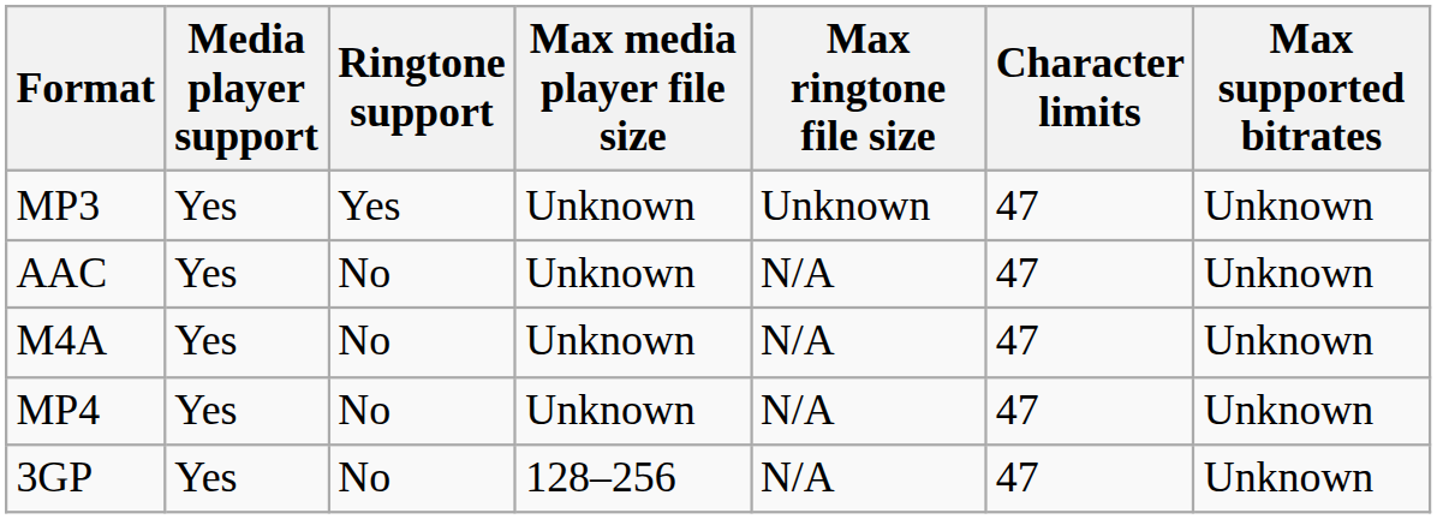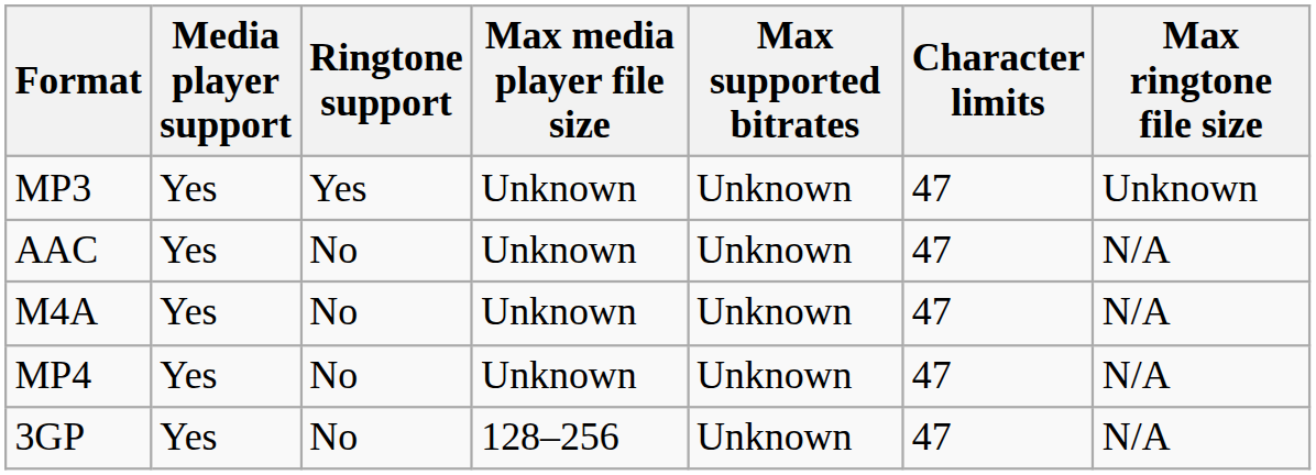 <table class="wikitable">
 <tr>
 <th width="25pt">Format</th>
 <th width="25pt">Media player support</th>
 <th width="25pt">Ringtone support</th>
 <th width="80pt">Max media player file size</th>
+<th width="80pt">Max supported bitrates</th>
+<th width="25pt">Character limits</th>
 <th width="80pt">Max ringtone file size</th>
-<th width="25pt">Character limits</th>
-<th width="80pt">Max supported bitrates</th>
 </tr>
 <tr>
 <td>MP3</td>
 <td>Yes</td>
 <td>Yes</td>
 <td>Unknown</td>
 <td>Unknown</td>
 <td>47</td>
 <td>Unknown</td>
 </tr>
 <tr>
 <td>AAC</td>
 <td>Yes</td>
 <td>No</td>
 <td>Unknown</td>
+<td>Unknown</td>
+<td>47</td>
 <td>N/A</td>
-<td>47</td>
-<td>Unknown</td>
 </tr>
 <tr>
 <td>M4A</td>
 <td>Yes</td>
 <td>No</td>
 <td>Unknown</td>
+<td>Unknown</td>
+<td>47</td>
 <td>N/A</td>
-<td>47</td>
-<td>Unknown</td>
 </tr>
 <tr>
 <td>MP4</td>
 <td>Yes</td>
 <td>No</td>
 <td>Unknown</td>
+<td>Unknown</td>
+<td>47</td>
 <td>N/A</td>
-<td>47</td>
-<td>Unknown</td>
 </tr>
 <tr>
 <td>3GP</td>
 <td>Yes</td>
 <td>No</td>
 <td>128–256</td>
+<td>Unknown</td>
+<td>47</td>
 <td>N/A</td>
-<td>47</td>
-<td>Unknown</td>
 </tr>
 </table>
